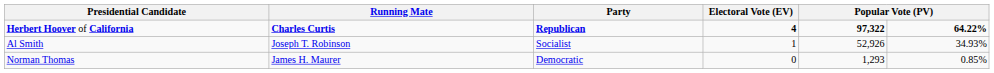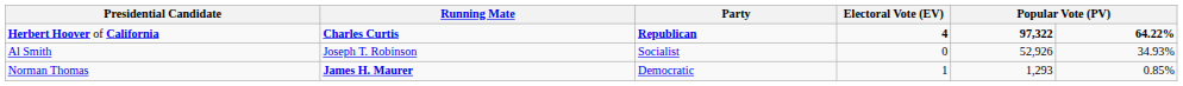 <table class="wikitable">
 <tr>
 <th width="25%">Presidential Candidate</th>
 <th width="25%"><a href='#'>Running Mate</a></th>
 <th width="16%">Party</th>
 <th width="9%">Electoral Vote (EV)</th>
 <th colspan="2" width="18%">Popular Vote (PV)</th>
 </tr>
 <tr>
 <td><strong><a href='#'>Herbert Hoover</a></strong> of <strong><a href='#'>California</a></strong></td>
 <td><strong><a href='#'>Charles Curtis</a></strong></td>
 <td><strong><a href='#'>Republican</a></strong></td>
 <td align="right"><strong>4</strong></td>
 <td align="right"><strong>97,322</strong></td>
 <td align="right"><strong>64.22%</strong></td>
 </tr>
 <tr>
 <td><a href='#'>Al Smith</a></td>
 <td><a href='#'>Joseph T. Robinson</a></td>
 <td><a href='#'>Socialist</a></td>
-<td align="right">1</td>
+<td align="right">0</td>
 <td align="right">52,926</td>
 <td align="right">34.93%</td>
 </tr>
 <tr>
 <td><a href='#'>Norman Thomas</a></td>
-<td><a href='#'>James H. Maurer</a></td>
+<td><strong><a href='#'>James H. Maurer</a></strong></td>
 <td><a href='#'>Democratic</a></td>
-<td align="right">0</td>
+<td align="right">1</td>
 <td align="right">1,293</td>
 <td align="right">0.85%</td>
 </tr>
 </table>
